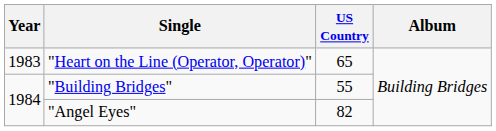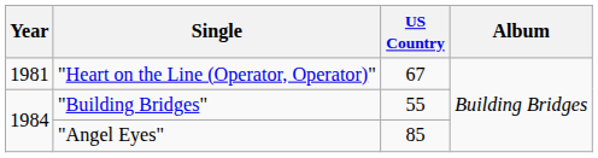 <table class="wikitable">
 <tr>
 <th>Year</th>
 <th>Single</th>
 <th width="50"><small><a href='#'>US Country</a></small></th>
 <th>Album</th>
 </tr>
 <tr>
-<td>1983</td>
+<td>1981</td>
 <td>"<a href='#'>Heart on the Line (Operator, Operator)</a>"</td>
-<td align="center">65</td>
+<td align="center">67</td>
 <td rowspan="3"><em>Building Bridges</em></td>
 </tr>
 <tr>
 <td rowspan="2">1984</td>
 <td>"<a href='#'>Building Bridges</a>"</td>
 <td align="center">55</td>
 </tr>
 <tr>
 <td>"Angel Eyes"</td>
-<td align="center">82</td>
+<td align="center">85</td>
 </tr>
 </table>
